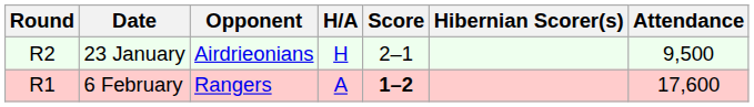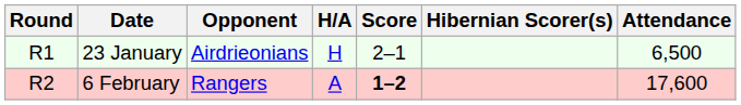 <table class="wikitable" style="text-align:center">
 <tr>
 <th>Round</th>
 <th>Date</th>
 <th>Opponent</th>
 <th>H/A</th>
 <th>Score</th>
 <th>Hibernian Scorer(s)</th>
 <th>Attendance</th>
 </tr>
 <tr bgcolor=#EEFFEE>
-<td>R2</td>
+<td>R1</td>
 <td align=left>23 January</td>
 <td align=left><a href='#'>Airdrieonians</a></td>
 <td><a href='#'>H</a></td>
 <td>2–1</td>
 <td align=left></td>
-<td>9,500</td>
+<td>6,500</td>
 </tr>
 <tr bgcolor=#FFCCCC>
-<td>R1</td>
+<td>R2</td>
 <td align=left>6 February</td>
 <td align=left><a href='#'>Rangers</a></td>
 <td><a href='#'>A</a></td>
 <td><strong>1–2</strong></td>
 <td align=left></td>
 <td>17,600</td>
 </tr>
 </table>
